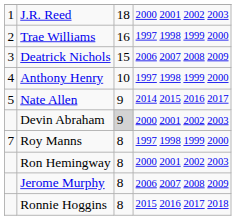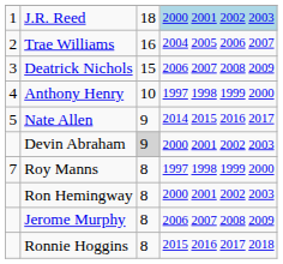 <table class="wikitable">
 <tr>
 </tr>
 <tr>
 <td>1</td>
 <td><a href='#'>J.R. Reed</a></td>
 <td>18</td>
-<td style="font-size:80%;"><a href='#'>2000</a> <a href='#'>2001</a> <a href='#'>2002</a> <a href='#'>2003</a></td>
+<td style="background: lightblue; font-size:80%;"><a href='#'>2000</a> <a href='#'>2001</a> <a href='#'>2002</a> <a href='#'>2003</a></td>
 </tr>
 <tr>
 <td>2</td>
 <td><a href='#'>Trae Williams</a></td>
 <td>16</td>
-<td style="font-size:80%;"><a href='#'>1997</a> <a href='#'>1998</a> <a href='#'>1999</a> <a href='#'>2000</a></td>
+<td style="font-size:80%;"><a href='#'>2004</a> <a href='#'>2005</a> <a href='#'>2006</a> <a href='#'>2007</a></td>
 </tr>
 <tr>
 <td>3</td>
 <td><a href='#'>Deatrick Nichols</a></td>
 <td>15</td>
 <td style="font-size:80%;"><a href='#'>2006</a> <a href='#'>2007</a> <a href='#'>2008</a> <a href='#'>2009</a></td>
 </tr>
 <tr>
 <td>4</td>
 <td><a href='#'>Anthony Henry</a></td>
 <td>10</td>
 <td style="font-size:80%;"><a href='#'>1997</a> <a href='#'>1998</a> <a href='#'>1999</a> <a href='#'>2000</a></td>
 </tr>
 <tr>
 <td>5</td>
 <td><a href='#'>Nate Allen</a></td>
 <td>9</td>
 <td style="font-size:80%;"><a href='#'>2014</a> <a href='#'>2015</a> <a href='#'>2016</a> <a href='#'>2017</a></td>
 </tr>
 <tr>
 <td></td>
 <td>Devin Abraham</td>
 <td style="background: lightgrey;">9</td>
 <td style="font-size:80%;"><a href='#'>2000</a> <a href='#'>2001</a> <a href='#'>2002</a> <a href='#'>2003</a></td>
 </tr>
 <tr>
 <td>7</td>
 <td>Roy Manns</td>
 <td>8</td>
 <td style="font-size:80%;"><a href='#'>1997</a> <a href='#'>1998</a> <a href='#'>1999</a> <a href='#'>2000</a></td>
 </tr>
 <tr>
 <td></td>
 <td>Ron Hemingway</td>
 <td>8</td>
 <td style="font-size:80%;"><a href='#'>2000</a> <a href='#'>2001</a> <a href='#'>2002</a> <a href='#'>2003</a></td>
 </tr>
 <tr>
 <td></td>
 <td><a href='#'>Jerome Murphy</a></td>
 <td>8</td>
 <td style="font-size:80%;"><a href='#'>2006</a> <a href='#'>2007</a> <a href='#'>2008</a> <a href='#'>2009</a></td>
 </tr>
 <tr>
 <td></td>
 <td>Ronnie Hoggins</td>
 <td>8</td>
 <td style="font-size:80%;"><a href='#'>2015</a> <a href='#'>2016</a> <a href='#'>2017</a> <a href='#'>2018</a></td>
 </tr>
 </table>
